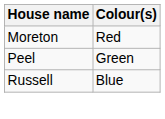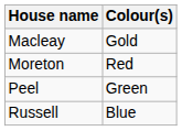 <table class="wikitable" border="1">
 <tr>
 <th>House name</th>
 <th>Colour(s)</th>
+</tr>
+<tr>
+<td>Macleay</td>
+<td> Gold</td>
 </tr>
 <tr>
 <td>Moreton</td>
 <td> Red</td>
 </tr>
 <tr>
 <td>Peel</td>
 <td> Green</td>
 </tr>
 <tr>
 <td>Russell</td>
 <td> Blue</td>
 </tr>
 </table>
